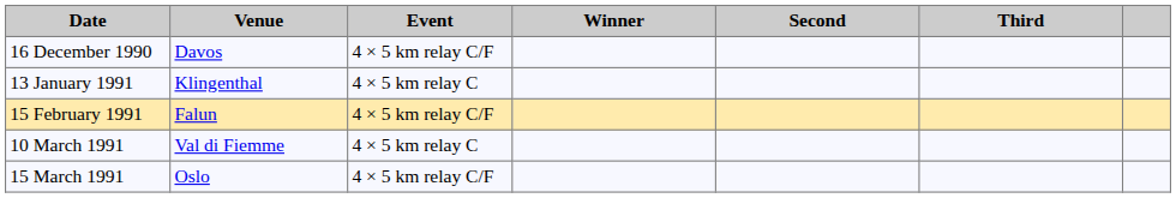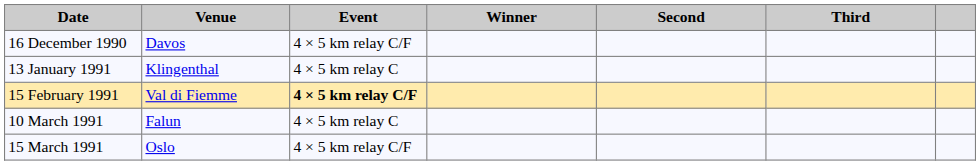 <table bgcolor="#f7f8ff" cellpadding="3" cellspacing="0" border="1" style="font-size: 90%; border: gray solid 1px; border-collapse: collapse;">
 <tr bgcolor="#CCCCCC" '>
 <td align="center" width="120"><strong>Date</strong></td>
 <td align="center" width="130"><strong>Venue</strong></td>
 <td align="center" width="120"><strong>Event</strong></td>
 <td align="center" width="150"><strong>Winner</strong></td>
 <td align="center" width="150"><strong>Second</strong></td>
 <td align="center" width="150"><strong>Third</strong></td>
 <td align="center" width="30"><strong></strong></td>
 </tr>
 <tr align="left">
 <td>16 December 1990</td>
 <td> <a href='#'>Davos</a></td>
 <td>4 × 5 km relay C/F</td>
 <td></td>
 <td></td>
 <td></td>
 <td></td>
 </tr>
 <tr align="left">
 <td>13 January 1991</td>
 <td> <a href='#'>Klingenthal</a></td>
 <td>4 × 5 km relay C</td>
 <td></td>
 <td></td>
 <td></td>
 <td></td>
 </tr>
 <tr style="background:#FFEBAD">
 <td>15 February 1991</td>
-<td> <a href='#'>Falun</a></td>
-<td>4 × 5 km relay C/F</td>
+<td> <a href='#'>Val di Fiemme</a></td>
+<td><strong>4 × 5 km relay C/F</strong></td>
 <td></td>
 <td></td>
 <td></td>
 <td> </td>
 </tr>
 <tr align="left">
 <td>10 March 1991</td>
-<td> <a href='#'>Val di Fiemme</a></td>
+<td> <a href='#'>Falun</a></td>
 <td>4 × 5 km relay C</td>
 <td></td>
 <td></td>
 <td></td>
 <td></td>
 </tr>
 <tr align="left">
 <td>15 March 1991</td>
 <td> <a href='#'>Oslo</a></td>
 <td>4 × 5 km relay C/F</td>
 <td></td>
 <td></td>
 <td></td>
 <td></td>
 </tr>
 </table>
